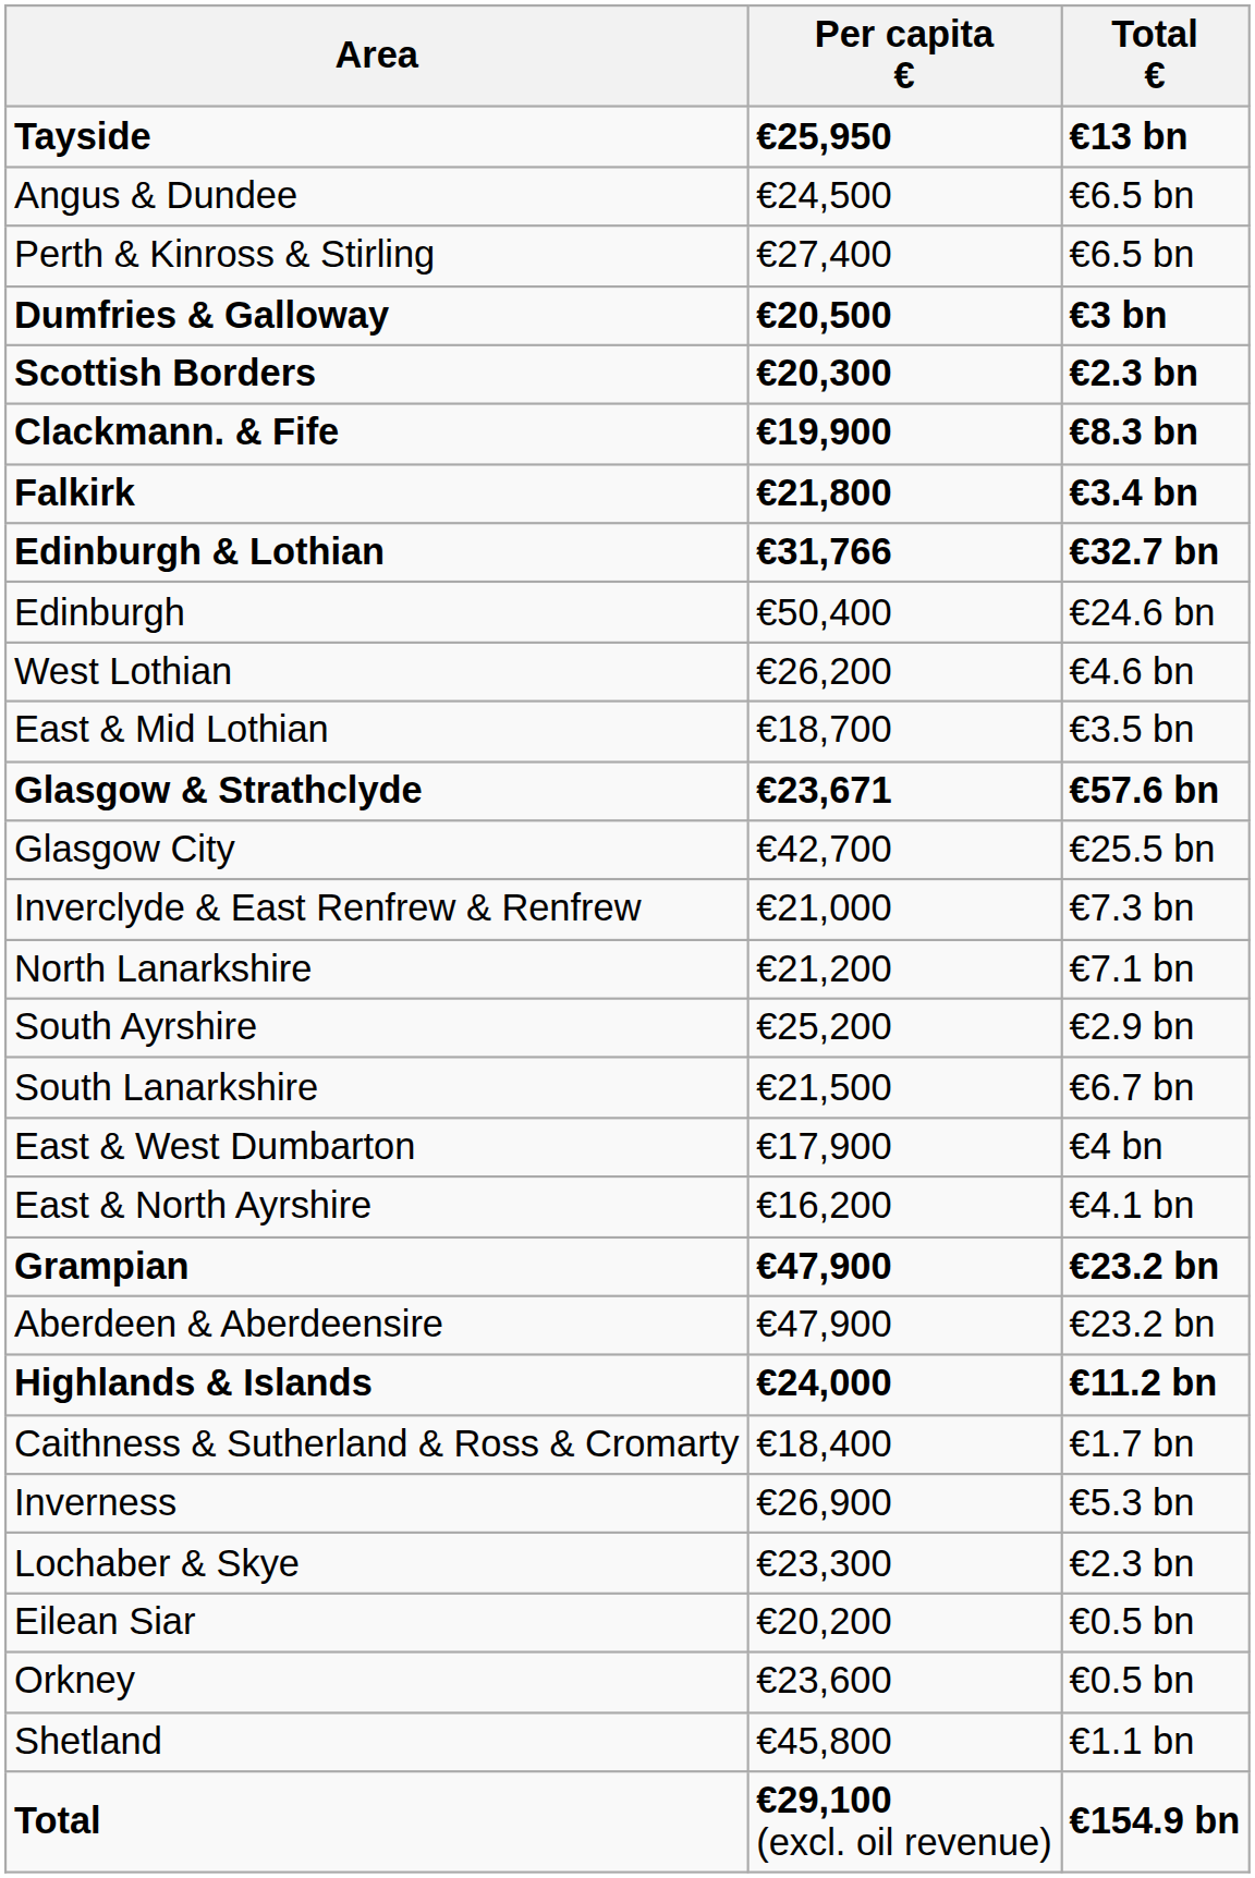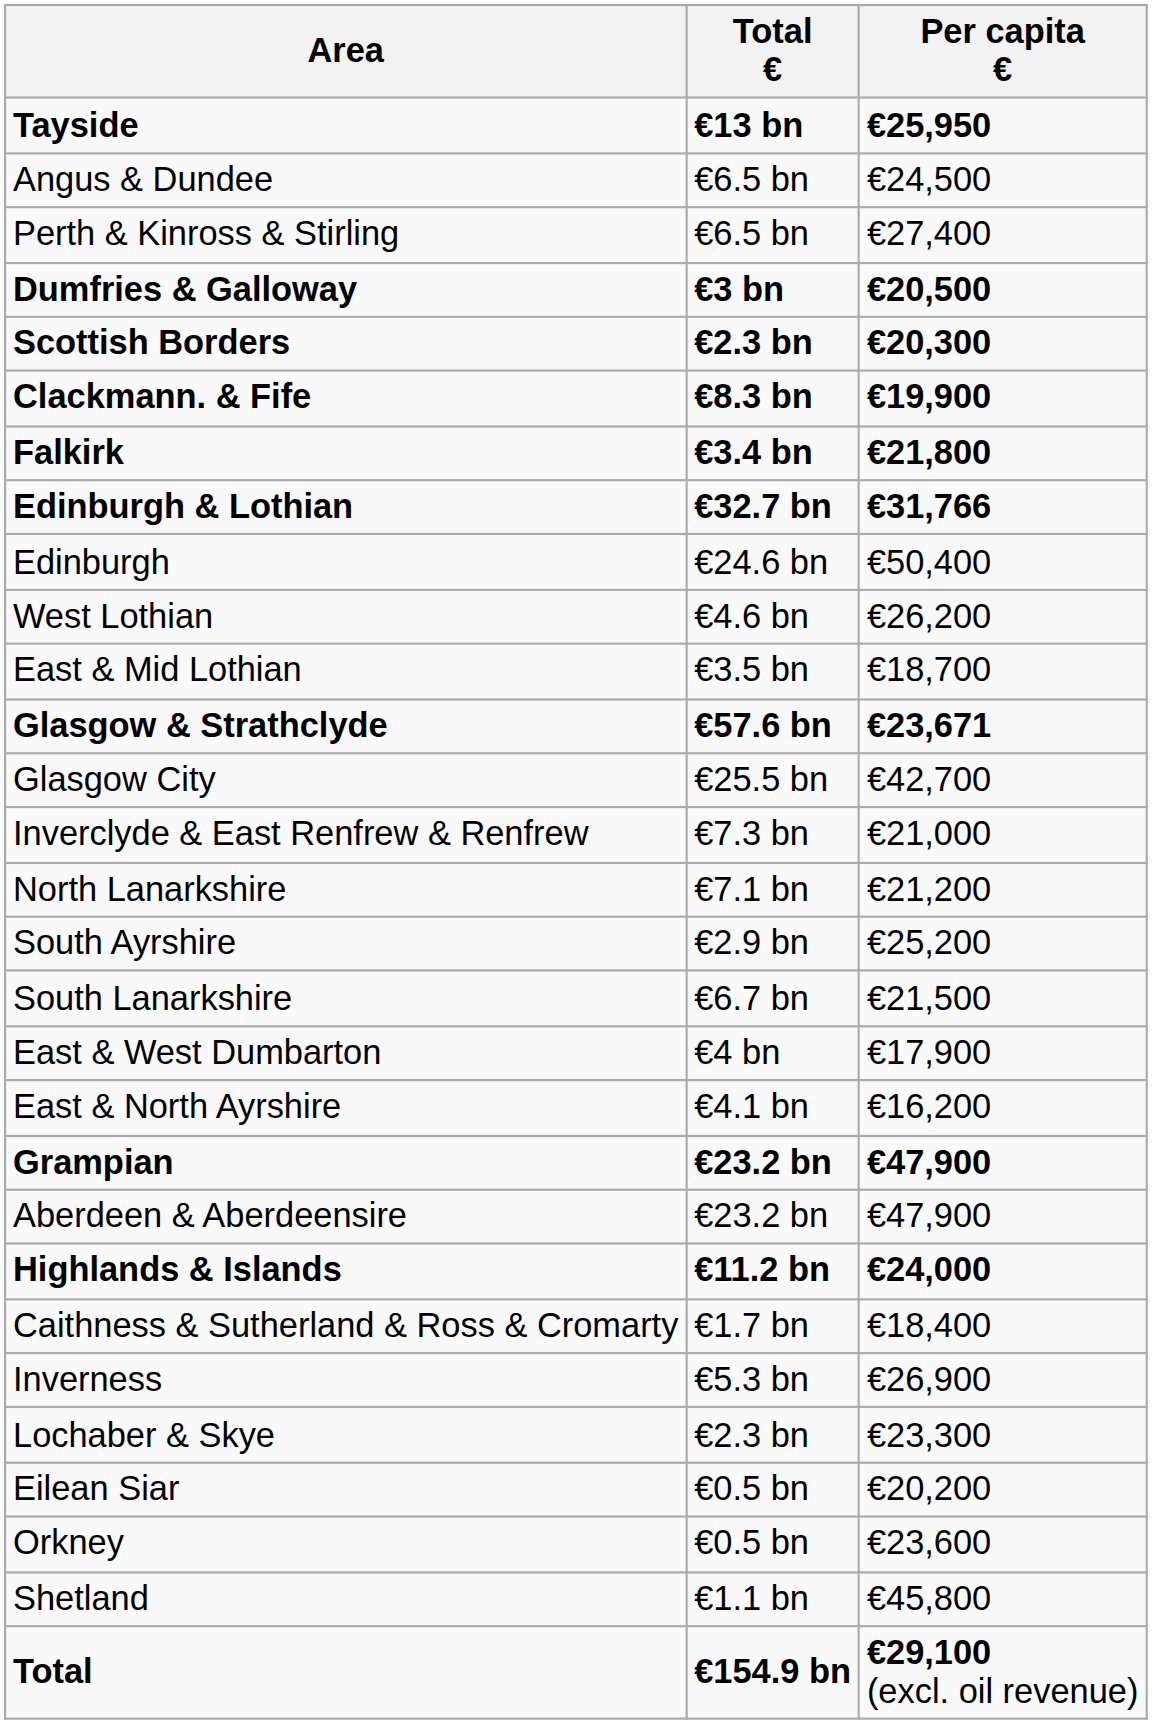 <table class="wikitable sortable">
 <tr>
 <th>Area</th>
+<th>Total<br>€</th>
 <th>Per capita<br>€</th>
-<th>Total<br>€</th>
 </tr>
 <tr>
 <td><strong>Tayside</strong></td>
+<td><strong>€13 bn</strong></td>
 <td><strong>€25,950</strong></td>
-<td><strong>€13 bn</strong></td>
 </tr>
 <tr>
 <td>Angus & Dundee</td>
+<td>€6.5 bn</td>
 <td>€24,500</td>
-<td>€6.5 bn</td>
 </tr>
 <tr>
 <td>Perth & Kinross & Stirling</td>
+<td>€6.5 bn</td>
 <td>€27,400</td>
-<td>€6.5 bn</td>
 </tr>
 <tr>
 <td><strong>Dumfries & Galloway</strong></td>
+<td><strong>€3 bn</strong></td>
 <td><strong>€20,500</strong></td>
-<td><strong>€3 bn</strong></td>
 </tr>
 <tr>
 <td><strong>Scottish Borders</strong></td>
+<td><strong>€2.3 bn</strong></td>
 <td><strong>€20,300</strong></td>
-<td><strong>€2.3 bn</strong></td>
 </tr>
 <tr>
 <td><strong>Clackmann. & Fife</strong></td>
+<td><strong>€8.3 bn</strong></td>
 <td><strong>€19,900</strong></td>
-<td><strong>€8.3 bn</strong></td>
 </tr>
 <tr>
 <td><strong>Falkirk</strong></td>
+<td><strong>€3.4 bn</strong></td>
 <td><strong>€21,800</strong></td>
-<td><strong>€3.4 bn</strong></td>
 </tr>
 <tr>
 <td><strong>Edinburgh & Lothian</strong></td>
+<td><strong>€32.7 bn</strong></td>
 <td><strong>€31,766</strong></td>
-<td><strong>€32.7 bn</strong></td>
 </tr>
 <tr>
 <td>Edinburgh</td>
+<td>€24.6 bn</td>
 <td>€50,400</td>
-<td>€24.6 bn</td>
 </tr>
 <tr>
 <td>West Lothian</td>
+<td>€4.6 bn</td>
 <td>€26,200</td>
-<td>€4.6 bn</td>
 </tr>
 <tr>
 <td>East & Mid Lothian</td>
+<td>€3.5 bn</td>
 <td>€18,700</td>
-<td>€3.5 bn</td>
 </tr>
 <tr>
 <td><strong>Glasgow & Strathclyde</strong></td>
+<td><strong>€57.6 bn</strong></td>
 <td><strong>€23,671</strong></td>
-<td><strong>€57.6 bn</strong></td>
 </tr>
 <tr>
 <td>Glasgow City</td>
+<td>€25.5 bn</td>
 <td>€42,700</td>
-<td>€25.5 bn</td>
 </tr>
 <tr>
 <td>Inverclyde & East Renfrew & Renfrew</td>
+<td>€7.3 bn</td>
 <td>€21,000</td>
-<td>€7.3 bn</td>
 </tr>
 <tr>
 <td>North Lanarkshire</td>
+<td>€7.1 bn</td>
 <td>€21,200</td>
-<td>€7.1 bn</td>
 </tr>
 <tr>
 <td>South Ayrshire</td>
+<td>€2.9 bn</td>
 <td>€25,200</td>
-<td>€2.9 bn</td>
 </tr>
 <tr>
 <td>South Lanarkshire</td>
+<td>€6.7 bn</td>
 <td>€21,500</td>
-<td>€6.7 bn</td>
 </tr>
 <tr>
 <td>East & West Dumbarton</td>
+<td>€4 bn</td>
 <td>€17,900</td>
-<td>€4 bn</td>
 </tr>
 <tr>
 <td>East & North Ayrshire</td>
+<td>€4.1 bn</td>
 <td>€16,200</td>
-<td>€4.1 bn</td>
 </tr>
 <tr>
 <td><strong>Grampian</strong></td>
+<td><strong>€23.2 bn</strong></td>
 <td><strong>€47,900</strong></td>
-<td><strong>€23.2 bn</strong></td>
 </tr>
 <tr>
 <td>Aberdeen & Aberdeensire</td>
+<td>€23.2 bn</td>
 <td>€47,900</td>
-<td>€23.2 bn</td>
 </tr>
 <tr>
 <td><strong>Highlands & Islands</strong></td>
+<td><strong>€11.2 bn</strong></td>
 <td><strong>€24,000</strong></td>
-<td><strong>€11.2 bn</strong></td>
 </tr>
 <tr>
 <td>Caithness & Sutherland & Ross & Cromarty</td>
+<td>€1.7 bn</td>
 <td>€18,400</td>
-<td>€1.7 bn</td>
 </tr>
 <tr>
 <td>Inverness</td>
+<td>€5.3 bn</td>
 <td>€26,900</td>
-<td>€5.3 bn</td>
 </tr>
 <tr>
 <td>Lochaber & Skye</td>
+<td>€2.3 bn</td>
 <td>€23,300</td>
-<td>€2.3 bn</td>
 </tr>
 <tr>
 <td>Eilean Siar</td>
+<td>€0.5 bn</td>
 <td>€20,200</td>
-<td>€0.5 bn</td>
 </tr>
 <tr>
 <td>Orkney</td>
+<td>€0.5 bn</td>
 <td>€23,600</td>
-<td>€0.5 bn</td>
 </tr>
 <tr>
 <td>Shetland</td>
+<td>€1.1 bn</td>
 <td>€45,800</td>
-<td>€1.1 bn</td>
 </tr>
 <tr>
 <td><strong>Total</strong></td>
+<td><strong>€154.9 bn</strong></td>
 <td><strong>€29,100</strong><br>(excl. oil revenue)</td>
-<td><strong>€154.9 bn</strong></td>
 </tr>
 </table>
